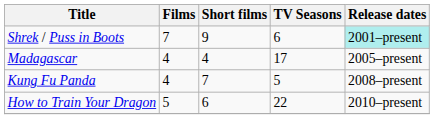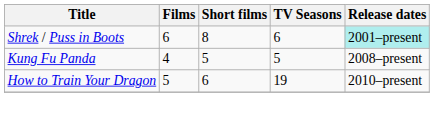 <table class=wikitable sortable>
 <tr>
 <th>Title</th>
 <th>Films</th>
 <th>Short films</th>
 <th>TV Seasons</th>
 <th>Release dates</th>
 </tr>
 <tr>
 <td><em><a href='#'>Shrek</a></em> / <em><a href='#'>Puss in Boots</a></em></td>
-<td>7</td>
-<td>9</td>
+<td>6</td>
+<td>8</td>
 <td>6</td>
 <td style="background: paleturquoise;">2001–present</td>
 </tr>
 <tr>
-<td><em><a href='#'>Madagascar</a></em></td>
-<td>4</td>
-<td>4</td>
-<td>17</td>
-<td>2005–present</td>
-</tr>
-<tr>
 <td><em><a href='#'>Kung Fu Panda</a></em></td>
 <td>4</td>
-<td>7</td>
+<td>5</td>
 <td>5</td>
 <td>2008–present</td>
 </tr>
 <tr>
 <td><em><a href='#'>How to Train Your Dragon</a></em></td>
 <td>5</td>
 <td>6</td>
-<td>22</td>
+<td>19</td>
 <td>2010–present</td>
 </tr>
 <tr>
 </tr>
 </table>
